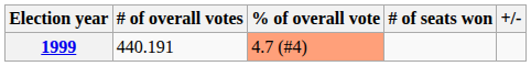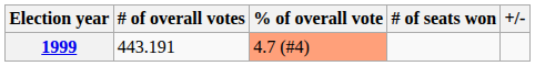 <table class=wikitable>
 <tr>
 <th>Election year</th>
 <th># of overall votes</th>
 <th>% of overall vote</th>
 <th># of seats won</th>
 <th>+/-</th>
 </tr>
 <tr>
 <th><a href='#'>1999</a></th>
-<td>440.191</td>
+<td>443.191</td>
 <td style="background: lightsalmon;">4.7 (#4)</td>
 <td></td>
 <td></td>
 </tr>
 </table>
